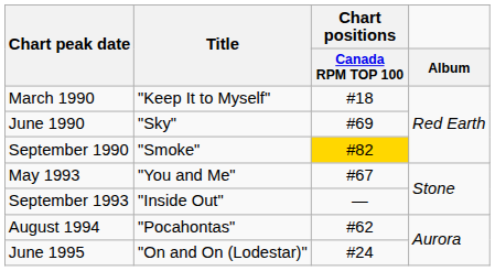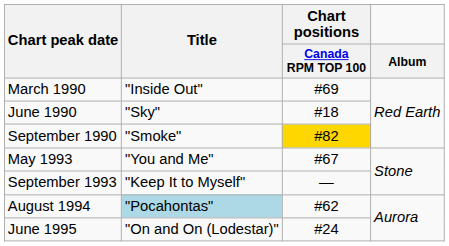 <table class="wikitable">
 <tr>
 <th rowspan="2">Chart peak date</th>
 <th rowspan="2">Title</th>
 <th colspan="1">Chart positions</th>
 </tr>
 <tr style="font-size:smaller;">
 <th width="90"><a href='#'>Canada</a><br>RPM TOP 100</th>
 <th>Album</th>
 </tr>
 <tr>
 <td>March 1990</td>
-<td>"Keep It to Myself"</td>
-<td align="center">#18</td>
+<td>"Inside Out"</td>
+<td align="center">#69</td>
 <td rowspan="3"><em>Red Earth</em></td>
 </tr>
 <tr>
 <td>June 1990</td>
 <td>"Sky"</td>
-<td align="center">#69</td>
+<td align="center">#18</td>
 </tr>
 <tr>
 <td>September 1990</td>
 <td>"Smoke"</td>
 <td align="center" style="background: gold;">#82</td>
 </tr>
 <tr>
 <td>May 1993</td>
 <td>"You and Me"</td>
 <td align="center">#67</td>
 <td rowspan="2"><em>Stone</em></td>
 </tr>
 <tr>
 <td>September 1993</td>
-<td>"Inside Out"</td>
+<td>"Keep It to Myself"</td>
 <td align="center">—</td>
 </tr>
 <tr>
 <td>August 1994</td>
-<td>"Pocahontas"</td>
+<td style="background: lightblue;">"Pocahontas"</td>
 <td align="center">#62</td>
 <td rowspan="2"><em>Aurora</em></td>
 </tr>
 <tr>
 <td>June 1995</td>
 <td>"On and On (Lodestar)"</td>
 <td align="center">#24</td>
 </tr>
 </table>
